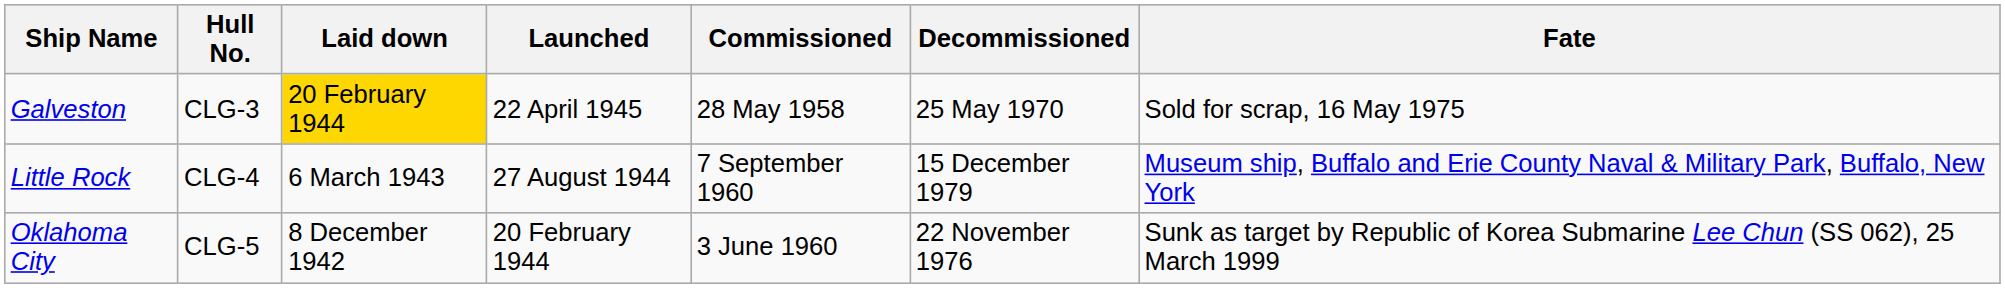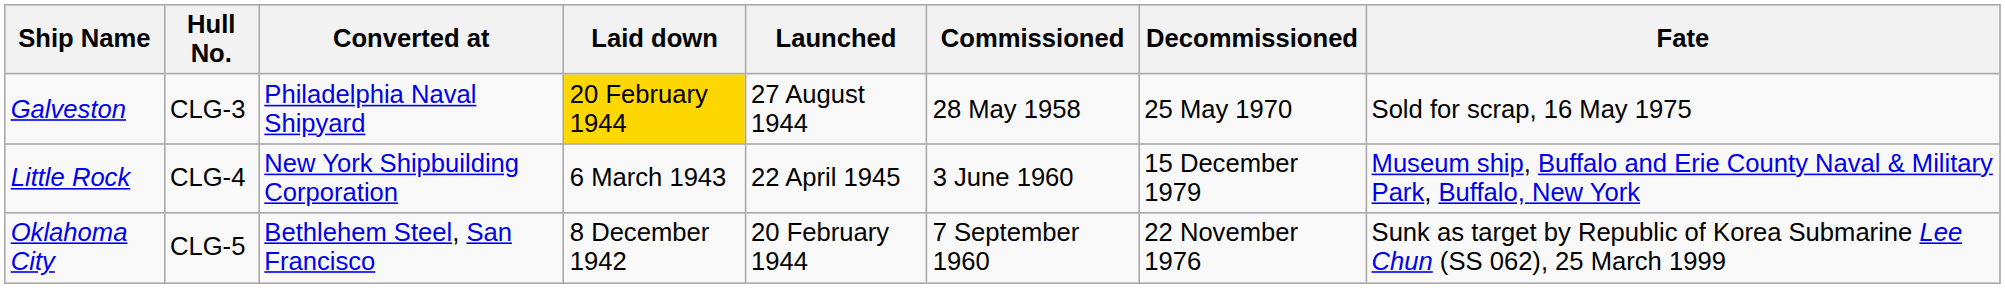 <table class="sortable wikitable">
 <tr>
 <th>Ship Name</th>
 <th>Hull No.</th>
+<th>Converted at</th>
 <th>Laid down</th>
 <th>Launched</th>
 <th>Commissioned</th>
 <th>Decommissioned</th>
 <th>Fate</th>
 </tr>
 <tr>
 <td><a href='#'><em>Galveston</em></a></td>
 <td>CLG-3</td>
+<td><a href='#'>Philadelphia Naval Shipyard</a></td>
 <td style="background: gold;">20 February 1944</td>
-<td>22 April 1945</td>
+<td>27 August 1944</td>
 <td>28 May 1958</td>
 <td>25 May 1970</td>
 <td>Sold for scrap, 16 May 1975</td>
 </tr>
 <tr>
 <td><a href='#'><em>Little Rock</em></a></td>
 <td>CLG-4</td>
+<td><a href='#'>New York Shipbuilding Corporation</a></td>
 <td>6 March 1943</td>
-<td>27 August 1944</td>
-<td>7 September 1960</td>
+<td>22 April 1945</td>
+<td>3 June 1960</td>
 <td>15 December 1979</td>
 <td><a href='#'>Museum ship</a>, <a href='#'>Buffalo and Erie County Naval & Military Park</a>, <a href='#'>Buffalo, New York</a></td>
 </tr>
 <tr>
 <td><a href='#'><em>Oklahoma City</em></a></td>
 <td>CLG-5</td>
+<td><a href='#'>Bethlehem Steel</a>, <a href='#'>San Francisco</a></td>
 <td>8 December 1942</td>
 <td>20 February 1944</td>
-<td>3 June 1960</td>
+<td>7 September 1960</td>
 <td>22 November 1976</td>
 <td>Sunk as target by Republic of Korea Submarine <em><a href='#'>Lee Chun</a></em> (SS 062), 25 March 1999</td>
 </tr>
 </table>
